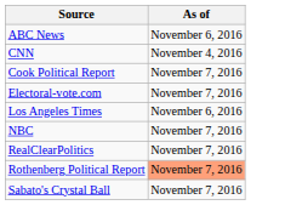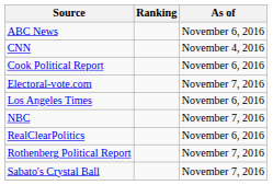 <table class="wikitable" style="text-align:center">
 <tr>
 <th>Source</th>
+<th>Ranking</th>
 <th>As of</th>
 </tr>
 <tr>
 <td align="left"><a href='#'>ABC News</a></td>
+<td></td>
 <td>November 6, 2016</td>
 </tr>
 <tr>
 <td align="left"><a href='#'>CNN</a></td>
+<td></td>
 <td>November 4, 2016</td>
 </tr>
 <tr>
 <td align="left"><a href='#'>Cook Political Report</a></td>
-<td>November 7, 2016</td>
+<td></td>
+<td>November 6, 2016</td>
 </tr>
 <tr>
 <td align="left"><a href='#'>Electoral-vote.com</a></td>
+<td></td>
 <td>November 7, 2016</td>
 </tr>
 <tr>
 <td align="left"><a href='#'>Los Angeles Times</a></td>
+<td></td>
 <td>November 6, 2016</td>
 </tr>
 <tr>
 <td align="left"><a href='#'>NBC</a></td>
+<td></td>
 <td>November 7, 2016</td>
 </tr>
 <tr>
 <td align="left"><a href='#'>RealClearPolitics</a></td>
+<td></td>
+<td>November 6, 2016</td>
+</tr>
+<tr>
+<td align=left><a href='#'>Rothenberg Political Report</a></td>
+<td></td>
 <td>November 7, 2016</td>
 </tr>
 <tr>
-<td align=left><a href='#'>Rothenberg Political Report</a></td>
-<td style="background: lightsalmon;">November 7, 2016</td>
-</tr>
-<tr>
 <td align="left"><a href='#'>Sabato's Crystal Ball</a></td>
+<td></td>
 <td>November 7, 2016</td>
 </tr>
 </table>
